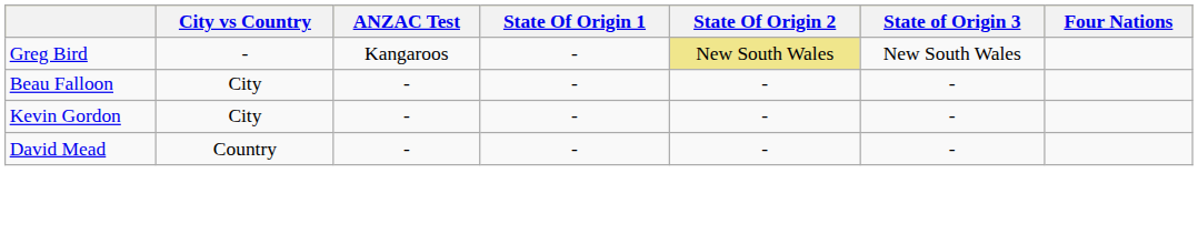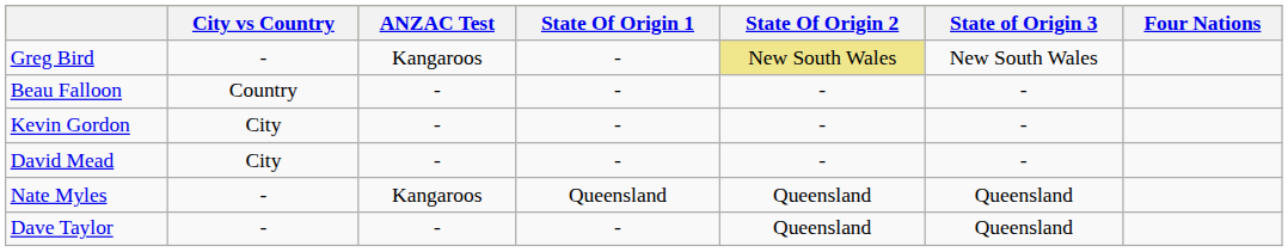 <table class="wikitable"  style="width:100%; font-size:90%;">
 <tr style="background:#bdb76b;">
 <th></th>
 <th><a href='#'>City vs Country</a></th>
 <th><a href='#'>ANZAC Test</a></th>
 <th><a href='#'>State Of Origin 1</a></th>
 <th><a href='#'>State Of Origin 2</a></th>
 <th><a href='#'>State of Origin 3</a></th>
 <th><a href='#'>Four Nations</a></th>
 </tr>
 <tr>
 <td><a href='#'>Greg Bird</a></td>
 <td style="text-align:center;">-</td>
 <td style="text-align:center;">Kangaroos</td>
 <td style="text-align:center;">-</td>
 <td style="background: khaki; text-align:center;">New South Wales</td>
 <td style="text-align:center;">New South Wales</td>
 <td></td>
 </tr>
 <tr>
 <td><a href='#'>Beau Falloon</a></td>
-<td style="text-align:center;">City</td>
+<td style="text-align:center;">Country</td>
 <td style="text-align:center;">-</td>
 <td style="text-align:center;">-</td>
 <td style="text-align:center;">-</td>
 <td style="text-align:center;">-</td>
 <td></td>
 </tr>
 <tr>
 <td><a href='#'>Kevin Gordon</a></td>
 <td style="text-align:center;">City</td>
 <td style="text-align:center;">-</td>
 <td style="text-align:center;">-</td>
 <td style="text-align:center;">-</td>
 <td style="text-align:center;">-</td>
 <td></td>
 </tr>
 <tr>
 <td><a href='#'>David Mead</a></td>
-<td style="text-align:center;">Country</td>
+<td style="text-align:center;">City</td>
 <td style="text-align:center;">-</td>
 <td style="text-align:center;">-</td>
 <td style="text-align:center;">-</td>
 <td style="text-align:center;">-</td>
 <td></td>
 </tr>
+<tr>
+<td><a href='#'>Nate Myles</a></td>
+<td style="text-align:center;">-</td>
+<td style="text-align:center;">Kangaroos</td>
+<td style="text-align:center;">Queensland</td>
+<td style="text-align:center;">Queensland</td>
+<td style="text-align:center;">Queensland</td>
+<td></td>
+</tr>
+<tr>
+<td><a href='#'>Dave Taylor</a></td>
+<td style="text-align:center;">-</td>
+<td style="text-align:center;">-</td>
+<td style="text-align:center;">-</td>
+<td style="text-align:center;">Queensland</td>
+<td style="text-align:center;">Queensland</td>
+<td></td>
+</tr>
 </table>
